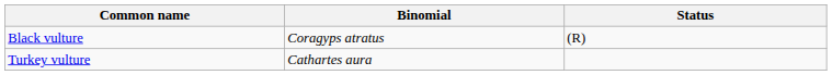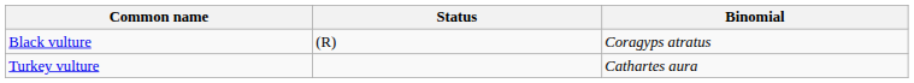 <table width=60% class="wikitable">
 <tr>
 <th width=34%>Common name</th>
+<th width=32%>Status</th>
 <th width=34%>Binomial</th>
-<th width=32%>Status</th>
 </tr>
 <tr>
 <td><a href='#'>Black vulture</a></td>
+<td>(R)</td>
 <td><em>Coragyps atratus</em></td>
-<td>(R)</td>
 </tr>
 <tr>
 <td><a href='#'>Turkey vulture</a></td>
+<td></td>
 <td><em>Cathartes aura</em></td>
-<td></td>
 </tr>
 </table>
